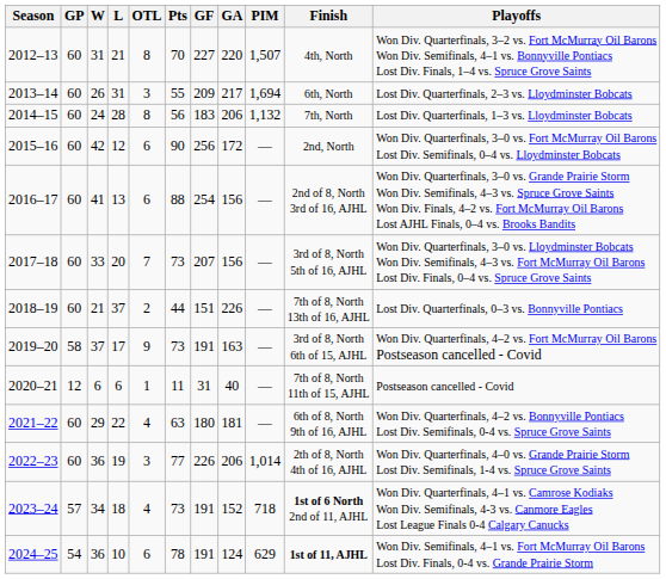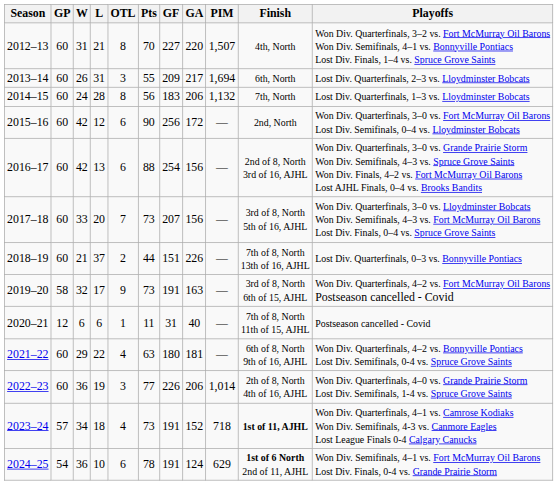 <table class="wikitable" style="text-align:center">
 <tr>
 <th>Season</th>
 <th>GP</th>
 <th>W</th>
 <th>L</th>
 <th>OTL</th>
 <th>Pts</th>
 <th>GF</th>
 <th>GA</th>
 <th>PIM</th>
 <th>Finish</th>
 <th>Playoffs</th>
 </tr>
 <tr>
 <td>2012–13</td>
 <td>60</td>
 <td>31</td>
 <td>21</td>
 <td>8</td>
 <td>70</td>
 <td>227</td>
 <td>220</td>
 <td>1,507</td>
 <td><small>4th, North</small></td>
 <td align=left><small>Won Div. Quarterfinals, 3–2 vs. <a href='#'>Fort McMurray Oil Barons</a><br>Won Div. Semifinals, 4–1 vs. <a href='#'>Bonnyville Pontiacs</a><br>Lost Div. Finals, 1–4 vs. <a href='#'>Spruce Grove Saints</a></small></td>
 </tr>
 <tr>
 <td>2013–14</td>
 <td>60</td>
 <td>26</td>
 <td>31</td>
 <td>3</td>
 <td>55</td>
 <td>209</td>
 <td>217</td>
 <td>1,694</td>
 <td><small>6th, North</small></td>
 <td align=left><small>Lost Div. Quarterfinals, 2–3 vs. <a href='#'>Lloydminster Bobcats</a></small></td>
 </tr>
 <tr>
 <td>2014–15</td>
 <td>60</td>
 <td>24</td>
 <td>28</td>
 <td>8</td>
 <td>56</td>
 <td>183</td>
 <td>206</td>
 <td>1,132</td>
 <td><small>7th, North</small></td>
 <td align=left><small>Lost Div. Quarterfinals, 1–3 vs. <a href='#'>Lloydminster Bobcats</a></small></td>
 </tr>
 <tr>
 <td>2015–16</td>
 <td>60</td>
 <td>42</td>
 <td>12</td>
 <td>6</td>
 <td>90</td>
 <td>256</td>
 <td>172</td>
 <td>—</td>
 <td><small>2nd, North</small></td>
 <td align=left><small>Won Div. Quarterfinals, 3–0 vs. <a href='#'>Fort McMurray Oil Barons</a><br>Lost Div. Semifinals, 0–4 vs. <a href='#'>Lloydminster Bobcats</a></small></td>
 </tr>
 <tr>
 <td>2016–17</td>
 <td>60</td>
-<td>41</td>
+<td>42</td>
 <td>13</td>
 <td>6</td>
 <td>88</td>
 <td>254</td>
 <td>156</td>
 <td>—</td>
 <td><small>2nd of 8, North<br>3rd of 16, AJHL</small></td>
 <td align=left><small>Won Div. Quarterfinals, 3–0 vs. <a href='#'>Grande Prairie Storm</a><br>Won Div. Semifinals, 4–3 vs. <a href='#'>Spruce Grove Saints</a><br>Won Div. Finals, 4–2 vs. <a href='#'>Fort McMurray Oil Barons</a><br>Lost AJHL Finals, 0–4 vs. <a href='#'>Brooks Bandits</a></small></td>
 </tr>
 <tr>
 <td>2017–18</td>
 <td>60</td>
 <td>33</td>
 <td>20</td>
 <td>7</td>
 <td>73</td>
 <td>207</td>
 <td>156</td>
 <td>—</td>
 <td><small>3rd of 8, North<br>5th of 16, AJHL</small></td>
 <td align=left><small>Won Div. Quarterfinals, 3–0 vs. <a href='#'>Lloydminster Bobcats</a><br>Won Div. Semifinals, 4–3 vs. <a href='#'>Fort McMurray Oil Barons</a><br>Lost Div. Finals, 0–4 vs. <a href='#'>Spruce Grove Saints</a></small></td>
 </tr>
 <tr>
 <td>2018–19</td>
 <td>60</td>
 <td>21</td>
 <td>37</td>
 <td>2</td>
 <td>44</td>
 <td>151</td>
 <td>226</td>
 <td>—</td>
 <td><small>7th of 8, North<br>13th of 16, AJHL</small></td>
 <td align=left><small>Lost Div. Quarterfinals, 0–3 vs. <a href='#'>Bonnyville Pontiacs</a></small></td>
 </tr>
 <tr>
 <td>2019–20</td>
 <td>58</td>
-<td>37</td>
+<td>32</td>
 <td>17</td>
 <td>9</td>
 <td>73</td>
 <td>191</td>
 <td>163</td>
 <td>—</td>
 <td><small>3rd of 8, North<br>6th of 15, AJHL</small></td>
 <td align=left><small>Won Div. Quarterfinals, 4–2 vs. <a href='#'>Fort McMurray Oil Barons</a></small><br>Postseason cancelled - Covid</td>
 </tr>
 <tr>
 <td>2020–21</td>
 <td>12</td>
 <td>6</td>
 <td>6</td>
 <td>1</td>
 <td>11</td>
 <td>31</td>
 <td>40</td>
 <td>—</td>
 <td><small>7th of 8, North<br>11th of 15, AJHL</small></td>
 <td align=left><small>Postseason cancelled - Covid</small></td>
 </tr>
 <tr>
 <td><a href='#'>2021–22</a></td>
 <td>60</td>
 <td>29</td>
 <td>22</td>
 <td>4</td>
 <td>63</td>
 <td>180</td>
 <td>181</td>
 <td>—</td>
 <td><small>6th of 8, North<br>9th of 16, AJHL</small></td>
 <td align=left><small>Won Div. Quarterfinals, 4–2 vs. <a href='#'>Bonnyville Pontiacs</a><br>Lost Div. Semifinals, 0-4 vs. <a href='#'>Spruce Grove Saints</a></small></td>
 </tr>
 <tr>
 <td><a href='#'>2022–23</a></td>
 <td>60</td>
 <td>36</td>
 <td>19</td>
 <td>3</td>
 <td>77</td>
 <td>226</td>
 <td>206</td>
 <td>1,014</td>
 <td><small>2th of 8, North<br>4th of 16, AJHL</small></td>
 <td align=left><small>Won Div. Quarterfinals, 4–0 vs. <a href='#'>Grande Prairie Storm</a><br>Lost Div. Semifinals, 1-4 vs. <a href='#'>Spruce Grove Saints</a></small></td>
 </tr>
 <tr>
 <td><a href='#'>2023–24</a></td>
 <td>57</td>
 <td>34</td>
 <td>18</td>
 <td>4</td>
 <td>73</td>
 <td>191</td>
 <td>152</td>
 <td>718</td>
-<td><small><strong>1st of 6 North</strong><br>2nd of 11, AJHL</small></td>
+<td><small><strong>1st of 11, AJHL</strong></small></td>
 <td align=left><small>Won Div. Quarterfinals, 4–1 vs. <a href='#'>Camrose Kodiaks</a><br>Won Div. Semifinals, 4-3 vs. <a href='#'>Canmore Eagles</a><br>Lost League Finals 0-4 <a href='#'>Calgary Canucks</a></small></td>
 </tr>
 <tr>
 <td><a href='#'>2024–25</a></td>
 <td>54</td>
 <td>36</td>
 <td>10</td>
 <td>6</td>
 <td>78</td>
 <td>191</td>
 <td>124</td>
 <td>629</td>
-<td><small><strong>1st of 11, AJHL</strong></small></td>
+<td><small><strong>1st of 6 North</strong><br>2nd of 11, AJHL</small></td>
 <td align=left><small>Won Div. Semifinals, 4–1 vs. <a href='#'>Fort McMurray Oil Barons</a><br>Lost Div. Finals, 0-4 vs. <a href='#'>Grande Prairie Storm</a></small></td>
 </tr>
 </table>
